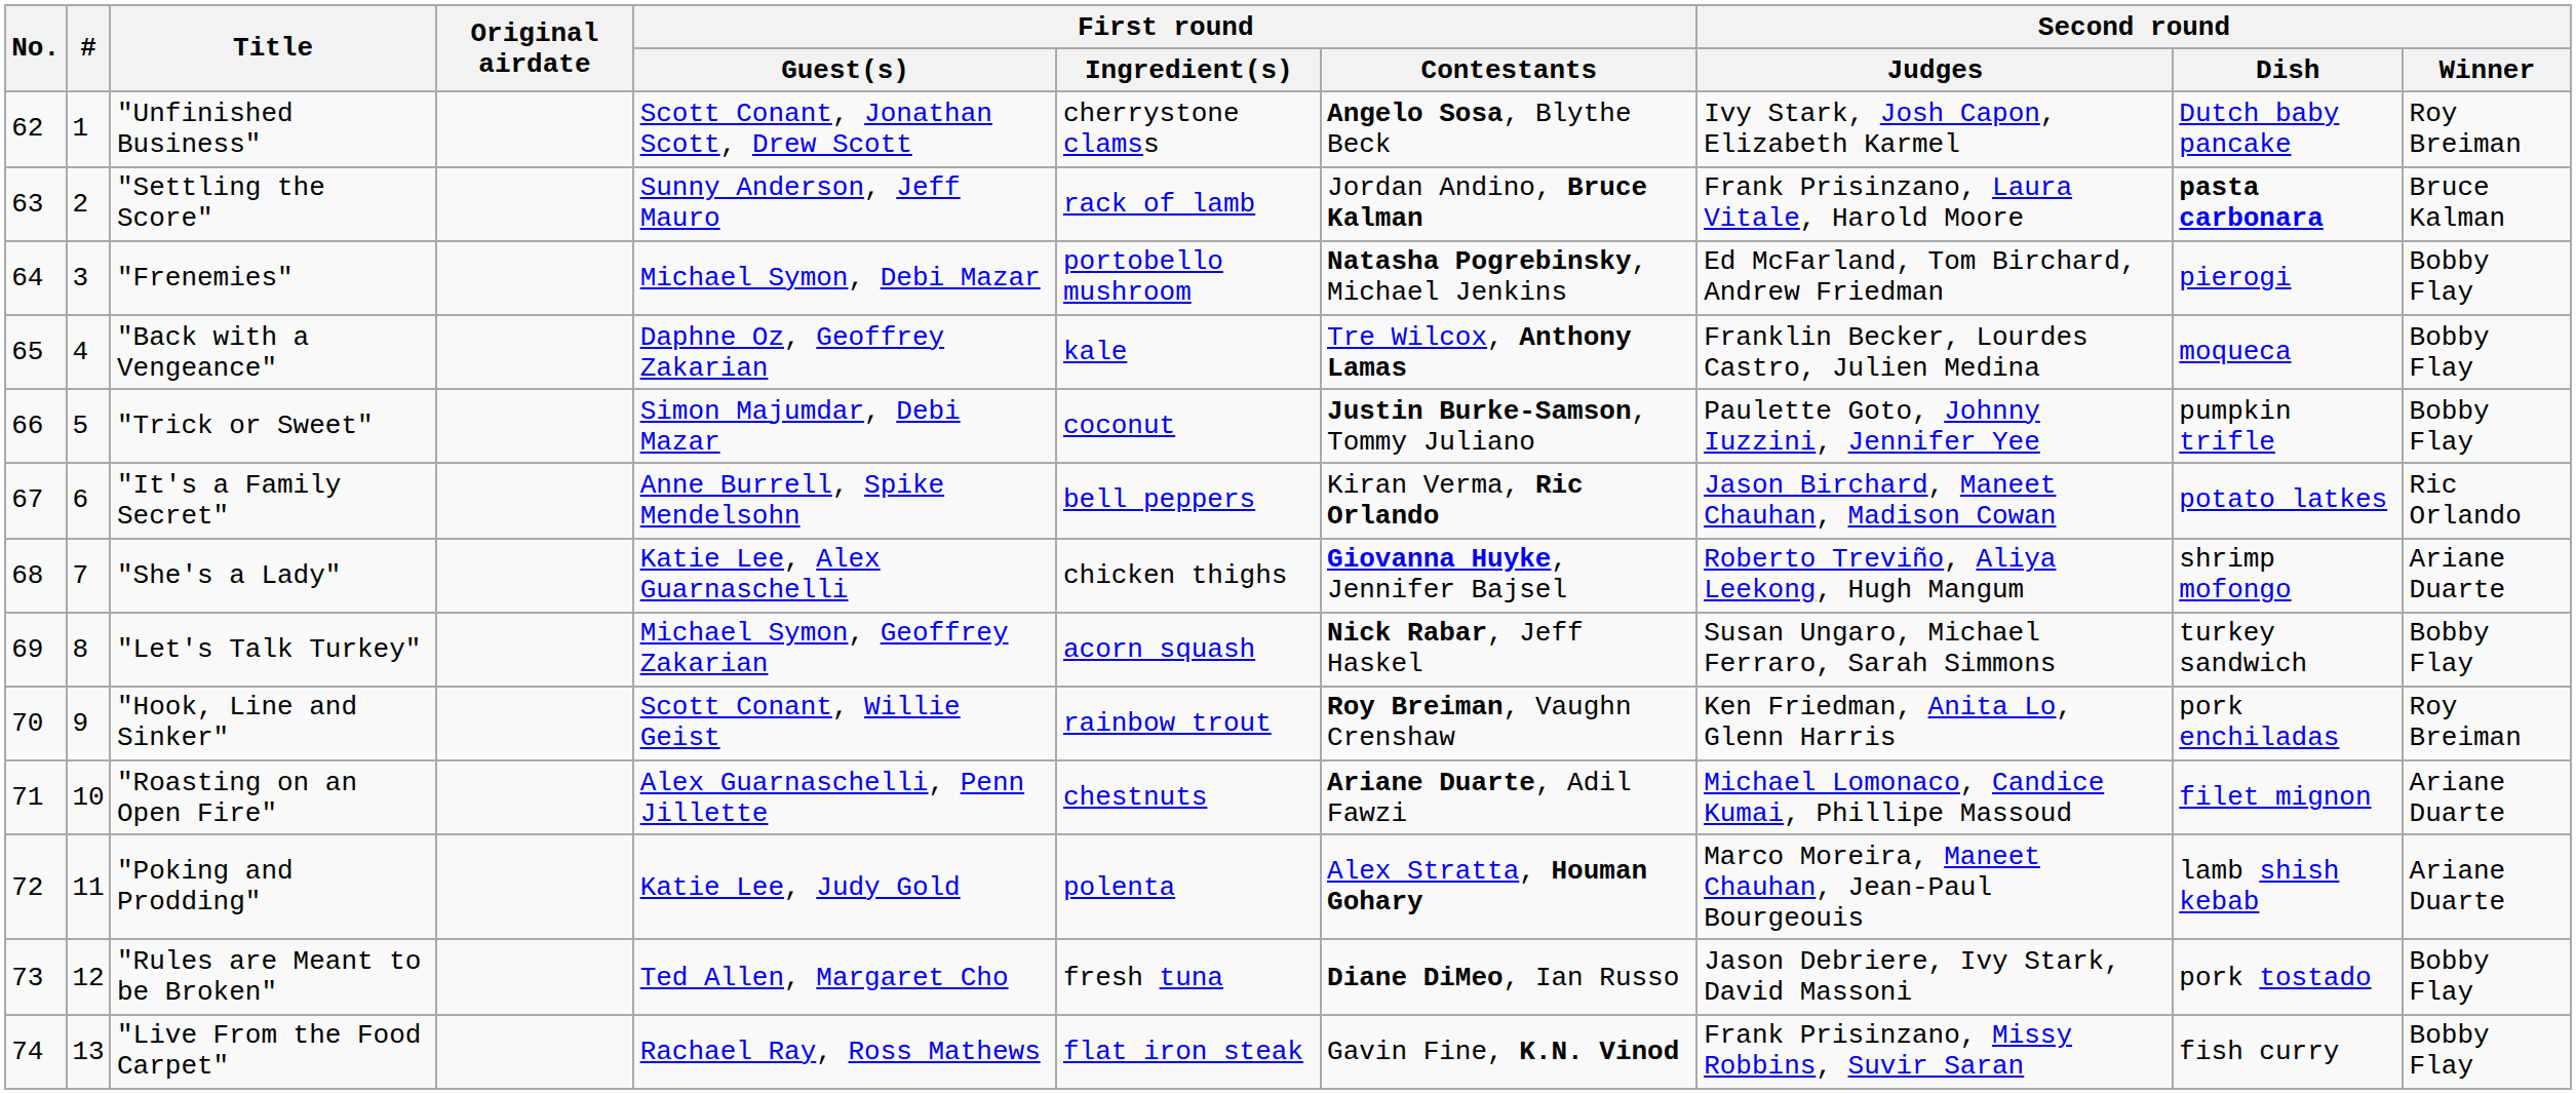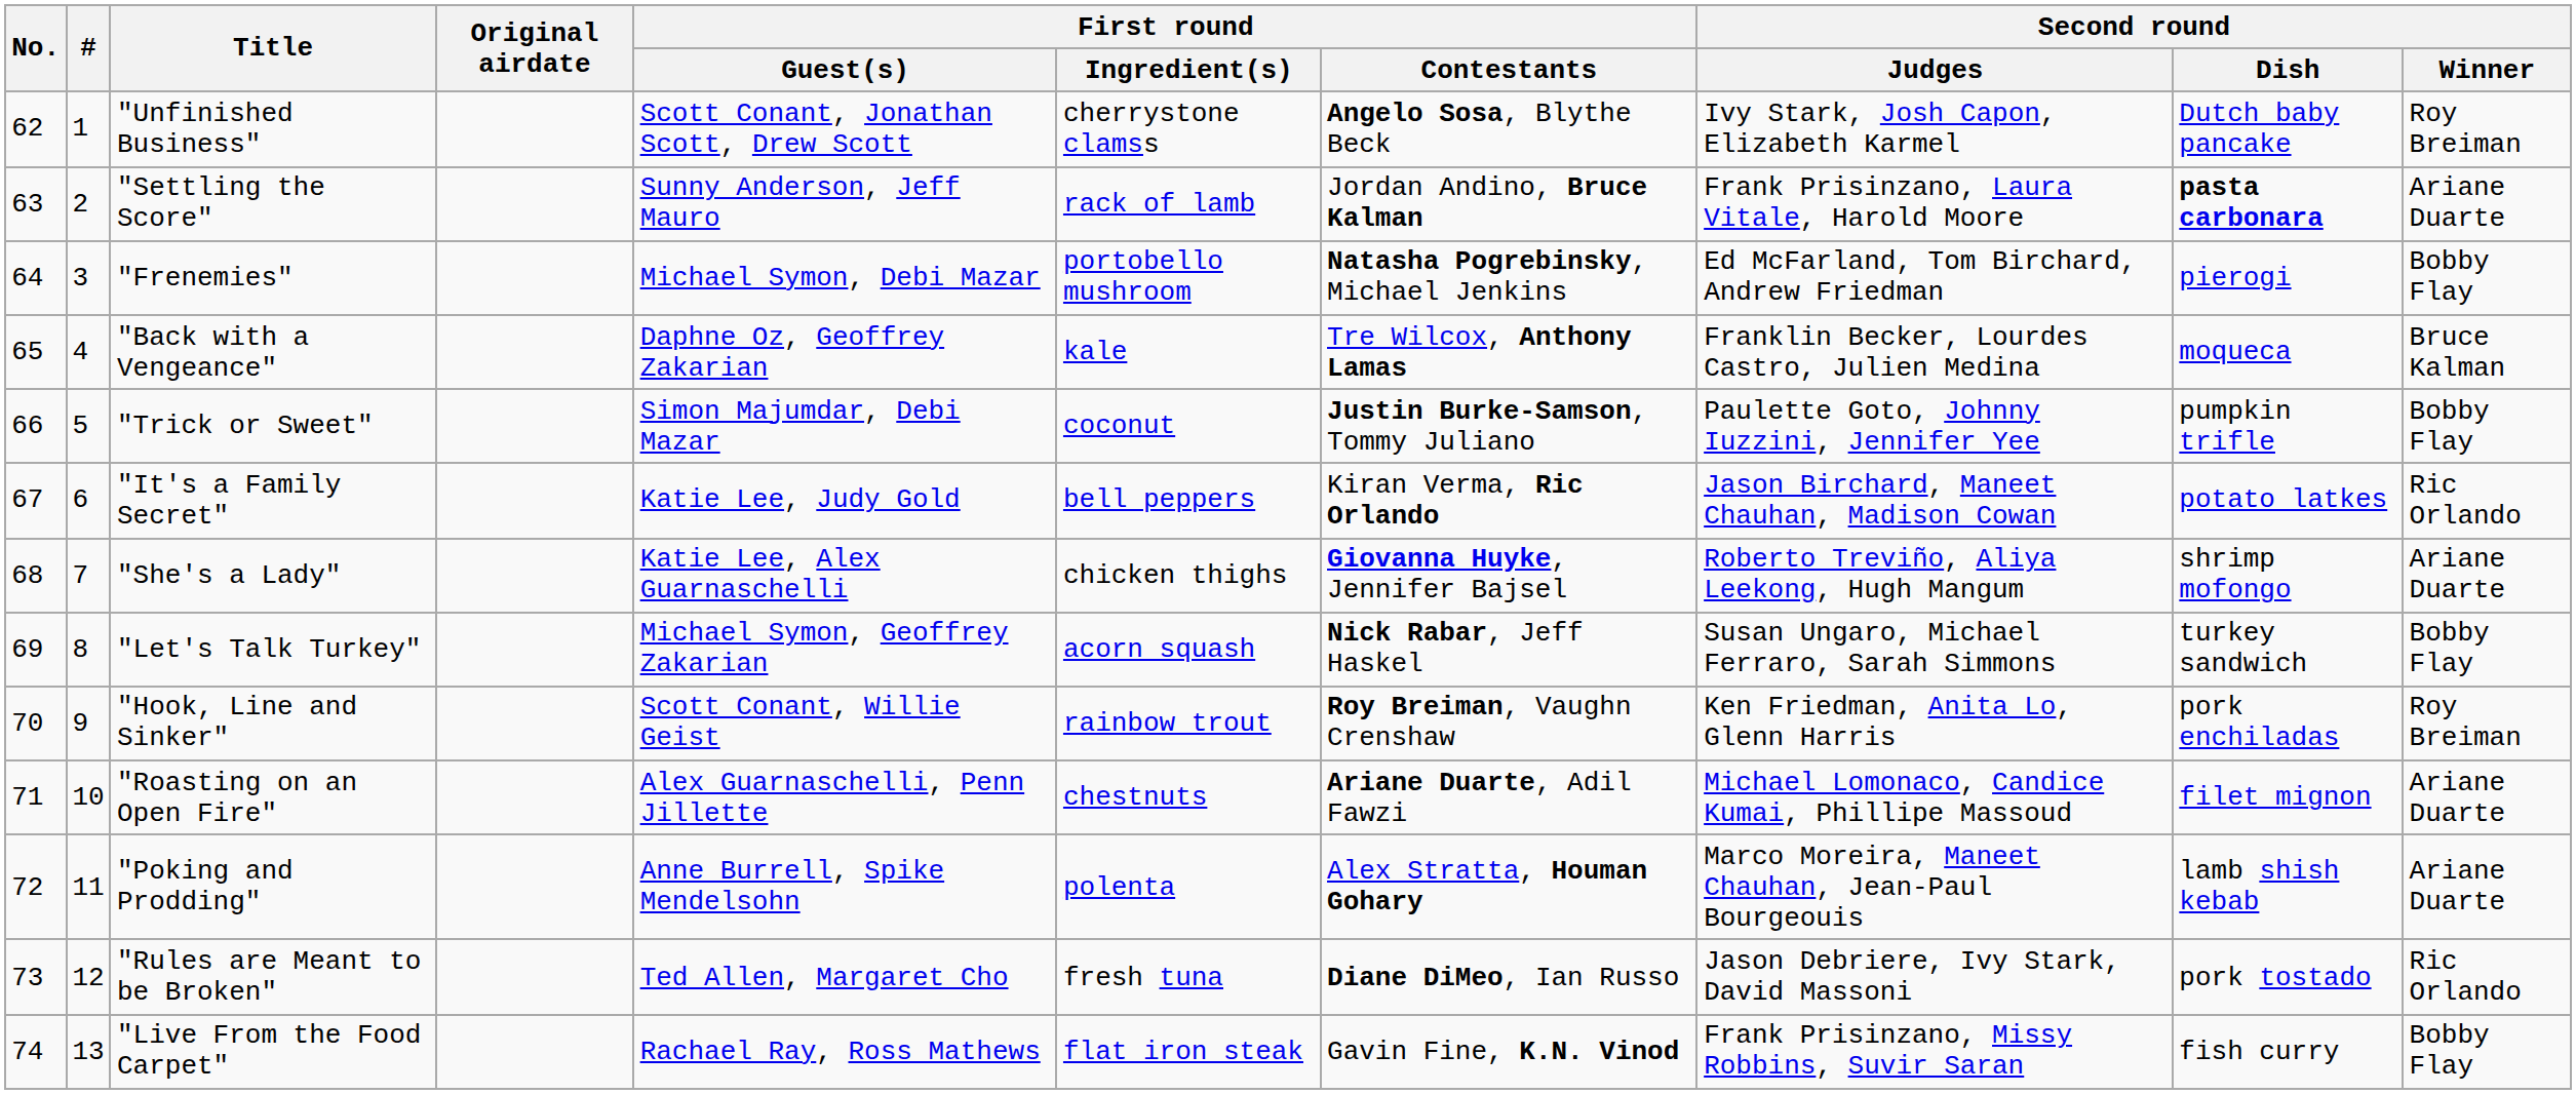 <table class="wikitable">
 <tr>
 <th rowspan="2">No.</th>
 <th rowspan="2">#</th>
 <th rowspan="2">Title</th>
 <th rowspan="2">Original airdate</th>
 <th colspan="3">First round</th>
 <th colspan="3">Second round</th>
 </tr>
 <tr>
 <th>Guest(s)</th>
 <th>Ingredient(s)</th>
 <th>Contestants</th>
 <th>Judges</th>
 <th>Dish</th>
 <th>Winner</th>
 </tr>
 <tr>
 <td>62</td>
 <td>1</td>
 <td>"Unfinished Business"</td>
 <td></td>
 <td><a href='#'>Scott Conant</a>, <a href='#'>Jonathan Scott</a>, <a href='#'>Drew Scott</a></td>
 <td>cherrystone <a href='#'>clams</a>s</td>
 <td><strong>Angelo Sosa</strong>, Blythe Beck</td>
 <td>Ivy Stark, <a href='#'>Josh Capon</a>, Elizabeth Karmel</td>
 <td><a href='#'>Dutch baby pancake</a></td>
 <td>Roy Breiman</td>
 </tr>
 <tr>
 <td>63</td>
 <td>2</td>
 <td>"Settling the Score"</td>
 <td></td>
 <td><a href='#'>Sunny Anderson</a>, <a href='#'>Jeff Mauro</a></td>
 <td><a href='#'>rack of lamb</a></td>
 <td>Jordan Andino, <strong>Bruce Kalman</strong></td>
 <td>Frank Prisinzano, <a href='#'>Laura Vitale</a>, Harold Moore</td>
 <td><strong>pasta <a href='#'>carbonara</a></strong></td>
-<td>Bruce Kalman</td>
+<td>Ariane Duarte</td>
 </tr>
 <tr>
 <td>64</td>
 <td>3</td>
 <td>"Frenemies"</td>
 <td></td>
 <td><a href='#'>Michael Symon</a>, <a href='#'>Debi Mazar</a></td>
 <td><a href='#'>portobello mushroom</a></td>
 <td><strong>Natasha Pogrebinsky</strong>, Michael Jenkins</td>
 <td>Ed McFarland, Tom Birchard, Andrew Friedman</td>
 <td><a href='#'>pierogi</a></td>
 <td>Bobby Flay</td>
 </tr>
 <tr>
 <td>65</td>
 <td>4</td>
 <td>"Back with a Vengeance"</td>
 <td></td>
 <td><a href='#'>Daphne Oz</a>, <a href='#'>Geoffrey Zakarian</a></td>
 <td><a href='#'>kale</a></td>
 <td><a href='#'>Tre Wilcox</a>, <strong>Anthony Lamas</strong></td>
 <td>Franklin Becker, Lourdes Castro, Julien Medina</td>
 <td><a href='#'>moqueca</a></td>
-<td>Bobby Flay</td>
+<td>Bruce Kalman</td>
 </tr>
 <tr>
 <td>66</td>
 <td>5</td>
 <td>"Trick or Sweet"</td>
 <td></td>
 <td><a href='#'>Simon Majumdar</a>, <a href='#'>Debi Mazar</a></td>
 <td><a href='#'>coconut</a></td>
 <td><strong>Justin Burke-Samson</strong>, Tommy Juliano</td>
 <td>Paulette Goto, <a href='#'>Johnny Iuzzini</a>, <a href='#'>Jennifer Yee</a></td>
 <td>pumpkin <a href='#'>trifle</a></td>
 <td>Bobby Flay</td>
 </tr>
 <tr>
 <td>67</td>
 <td>6</td>
 <td>"It's a Family Secret"</td>
 <td></td>
-<td><a href='#'>Anne Burrell</a>, <a href='#'>Spike Mendelsohn</a></td>
+<td><a href='#'>Katie Lee</a>, <a href='#'>Judy Gold</a></td>
 <td><a href='#'>bell peppers</a></td>
 <td>Kiran Verma, <strong>Ric Orlando</strong></td>
 <td><a href='#'>Jason Birchard</a>, <a href='#'>Maneet Chauhan</a>, <a href='#'>Madison Cowan</a></td>
 <td><a href='#'>potato latkes</a></td>
 <td>Ric Orlando</td>
 </tr>
 <tr>
 <td>68</td>
 <td>7</td>
 <td>"She's a Lady"</td>
 <td></td>
 <td><a href='#'>Katie Lee</a>, <a href='#'>Alex Guarnaschelli</a></td>
 <td>chicken thighs</td>
 <td><strong><a href='#'>Giovanna Huyke</a></strong>, Jennifer Bajsel</td>
 <td><a href='#'>Roberto Treviño</a>, <a href='#'>Aliya Leekong</a>, Hugh Mangum</td>
 <td>shrimp <a href='#'>mofongo</a></td>
 <td>Ariane Duarte</td>
 </tr>
 <tr>
 <td>69</td>
 <td>8</td>
 <td>"Let's Talk Turkey"</td>
 <td></td>
 <td><a href='#'>Michael Symon</a>, <a href='#'>Geoffrey Zakarian</a></td>
 <td><a href='#'>acorn squash</a></td>
 <td><strong>Nick Rabar</strong>, Jeff Haskel</td>
 <td>Susan Ungaro, Michael Ferraro, Sarah Simmons</td>
 <td>turkey sandwich</td>
 <td>Bobby Flay</td>
 </tr>
 <tr>
 <td>70</td>
 <td>9</td>
 <td>"Hook, Line and Sinker"</td>
 <td></td>
 <td><a href='#'>Scott Conant</a>, <a href='#'>Willie Geist</a></td>
 <td><a href='#'>rainbow trout</a></td>
 <td><strong>Roy Breiman</strong>, Vaughn Crenshaw</td>
 <td>Ken Friedman, <a href='#'>Anita Lo</a>, Glenn Harris</td>
 <td>pork <a href='#'>enchiladas</a></td>
 <td>Roy Breiman</td>
 </tr>
 <tr>
 <td>71</td>
 <td>10</td>
 <td>"Roasting on an Open Fire"</td>
 <td></td>
 <td><a href='#'>Alex Guarnaschelli</a>, <a href='#'>Penn Jillette</a></td>
 <td><a href='#'>chestnuts</a></td>
 <td><strong>Ariane Duarte</strong>, Adil Fawzi</td>
 <td><a href='#'>Michael Lomonaco</a>, <a href='#'>Candice Kumai</a>, Phillipe Massoud</td>
 <td><a href='#'>filet mignon</a></td>
 <td>Ariane Duarte</td>
 </tr>
 <tr>
 <td>72</td>
 <td>11</td>
 <td>"Poking and Prodding"</td>
 <td></td>
-<td><a href='#'>Katie Lee</a>, <a href='#'>Judy Gold</a></td>
+<td><a href='#'>Anne Burrell</a>, <a href='#'>Spike Mendelsohn</a></td>
 <td><a href='#'>polenta</a></td>
 <td><a href='#'>Alex Stratta</a>, <strong>Houman Gohary</strong></td>
 <td>Marco Moreira, <a href='#'>Maneet Chauhan</a>, Jean-Paul Bourgeouis</td>
 <td>lamb <a href='#'>shish kebab</a></td>
 <td>Ariane Duarte</td>
 </tr>
 <tr>
 <td>73</td>
 <td>12</td>
 <td>"Rules are Meant to be Broken"</td>
 <td></td>
 <td><a href='#'>Ted Allen</a>, <a href='#'>Margaret Cho</a></td>
 <td>fresh <a href='#'>tuna</a></td>
 <td><strong>Diane DiMeo</strong>, Ian Russo</td>
 <td>Jason Debriere, Ivy Stark, David Massoni</td>
 <td>pork <a href='#'>tostado</a></td>
-<td>Bobby Flay</td>
+<td>Ric Orlando</td>
 </tr>
 <tr>
 <td>74</td>
 <td>13</td>
 <td>"Live From the Food Carpet"</td>
 <td></td>
 <td><a href='#'>Rachael Ray</a>, <a href='#'>Ross Mathews</a></td>
 <td><a href='#'>flat iron steak</a></td>
 <td>Gavin Fine, <strong>K.N. Vinod</strong></td>
 <td>Frank Prisinzano, <a href='#'>Missy Robbins</a>, <a href='#'>Suvir Saran</a></td>
 <td>fish curry</td>
 <td>Bobby Flay</td>
 </tr>
 </table>
